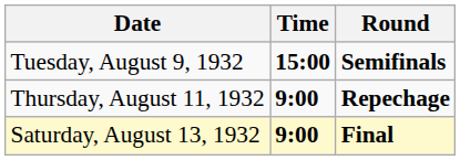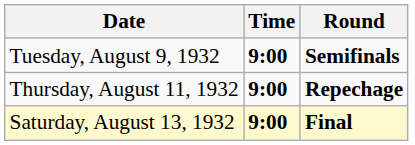 <table class="wikitable">
 <tr>
 <th>Date</th>
 <th>Time</th>
 <th>Round</th>
 </tr>
 <tr>
 <td>Tuesday, August 9, 1932</td>
-<td><strong>15:00</strong></td>
+<td><strong>9:00</strong></td>
 <td><strong>Semifinals</strong></td>
 </tr>
 <tr>
 <td>Thursday, August 11, 1932</td>
 <td><strong>9:00</strong></td>
 <td><strong>Repechage</strong></td>
 </tr>
 <tr style=background:lemonchiffon>
 <td>Saturday, August 13, 1932</td>
 <td><strong>9:00</strong></td>
 <td><strong>Final</strong></td>
 </tr>
 </table>
